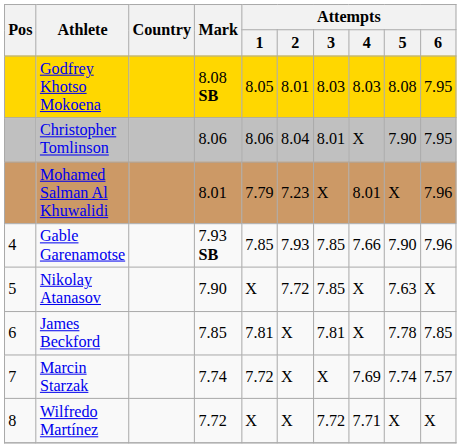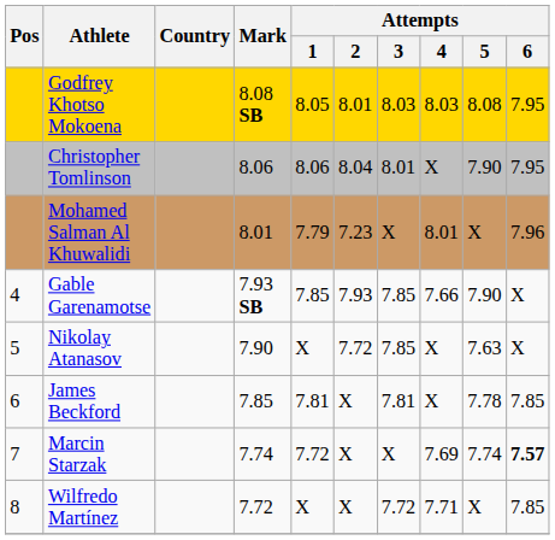 <table class="wikitable" width=70%>
 <tr>
 <th rowspan=2>Pos</th>
 <th rowspan=2>Athlete</th>
 <th rowspan=2>Country</th>
 <th rowspan=2>Mark</th>
 <th colspan=6>Attempts</th>
 </tr>
 <tr>
 <th>1</th>
 <th>2</th>
 <th>3</th>
 <th>4</th>
 <th>5</th>
 <th>6</th>
 </tr>
 <tr bgcolor=gold>
 <td></td>
 <td><a href='#'>Godfrey Khotso Mokoena</a></td>
 <td></td>
 <td>8.08 <strong>SB</strong></td>
 <td>8.05</td>
 <td>8.01</td>
 <td>8.03</td>
 <td>8.03</td>
 <td>8.08</td>
 <td>7.95</td>
 </tr>
 <tr bgcolor=silver>
 <td></td>
 <td><a href='#'>Christopher Tomlinson</a></td>
 <td></td>
 <td>8.06</td>
 <td>8.06</td>
 <td>8.04</td>
 <td>8.01</td>
 <td>X</td>
 <td>7.90</td>
 <td>7.95</td>
 </tr>
 <tr bgcolor=cc9966>
 <td></td>
 <td><a href='#'>Mohamed Salman Al Khuwalidi</a></td>
 <td></td>
 <td>8.01</td>
 <td>7.79</td>
 <td>7.23</td>
 <td>X</td>
 <td>8.01</td>
 <td>X</td>
 <td>7.96</td>
 </tr>
 <tr>
 <td>4</td>
 <td><a href='#'>Gable Garenamotse</a></td>
 <td></td>
 <td>7.93 <strong>SB</strong></td>
 <td>7.85</td>
 <td>7.93</td>
 <td>7.85</td>
 <td>7.66</td>
 <td>7.90</td>
-<td>7.96</td>
+<td>X</td>
 </tr>
 <tr>
 <td>5</td>
 <td><a href='#'>Nikolay Atanasov</a></td>
 <td></td>
 <td>7.90</td>
 <td>X</td>
 <td>7.72</td>
 <td>7.85</td>
 <td>X</td>
 <td>7.63</td>
 <td>X</td>
 </tr>
 <tr>
 <td>6</td>
 <td><a href='#'>James Beckford</a></td>
 <td></td>
 <td>7.85</td>
 <td>7.81</td>
 <td>X</td>
 <td>7.81</td>
 <td>X</td>
 <td>7.78</td>
 <td>7.85</td>
 </tr>
 <tr>
 <td>7</td>
 <td><a href='#'>Marcin Starzak</a></td>
 <td></td>
 <td>7.74</td>
 <td>7.72</td>
 <td>X</td>
 <td>X</td>
 <td>7.69</td>
 <td>7.74</td>
-<td>7.57</td>
+<td><strong>7.57</strong></td>
 </tr>
 <tr>
 <td>8</td>
 <td><a href='#'>Wilfredo Martínez</a></td>
 <td></td>
 <td>7.72</td>
 <td>X</td>
 <td>X</td>
 <td>7.72</td>
 <td>7.71</td>
 <td>X</td>
-<td>X</td>
+<td>7.85</td>
 </tr>
 <tr>
 </tr>
 </table>
